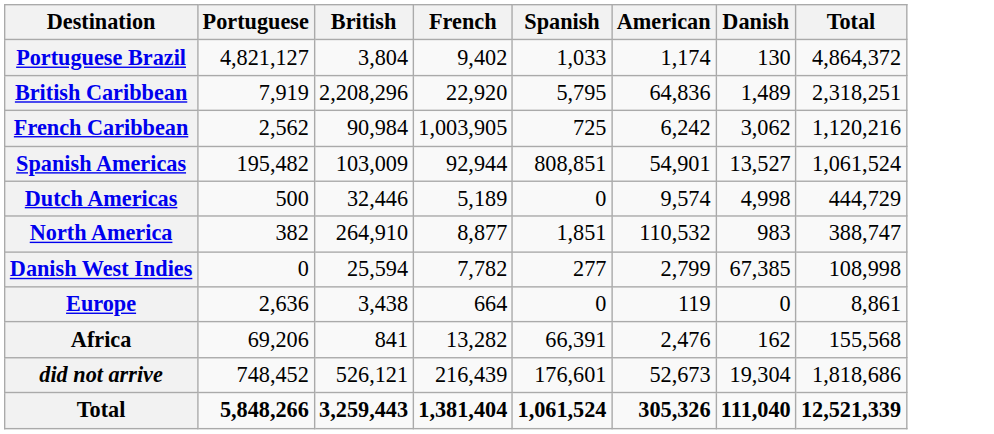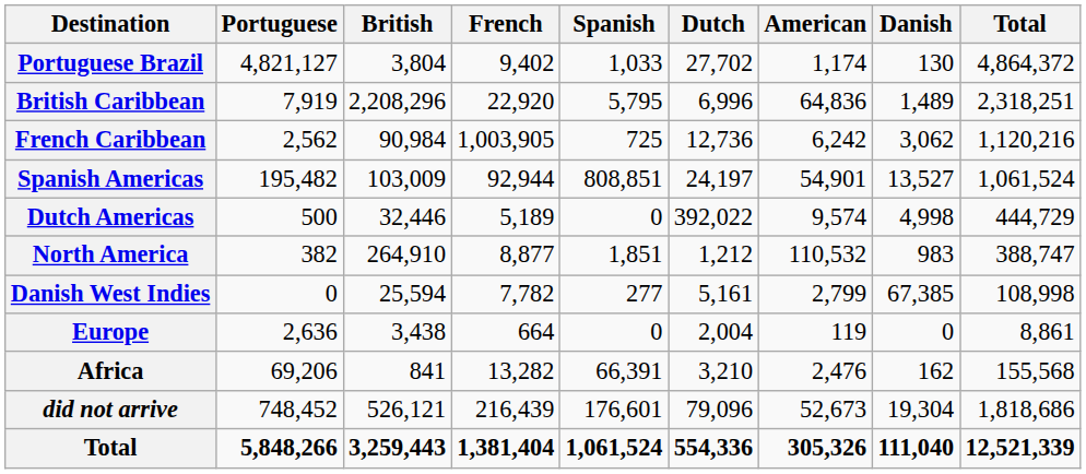 <table class="wikitable sortable" style="text-align:right;">
 <tr>
 <th scope="col">Destination</th>
 <th scope="col">Portuguese</th>
 <th scope="col">British</th>
 <th scope="col">French</th>
 <th scope="col">Spanish</th>
+<th scope="col">Dutch</th>
 <th scope="col">American</th>
 <th scope="col">Danish</th>
 <th scope="col">Total</th>
 </tr>
 <tr>
 <th scope="row"><a href='#'>Portuguese Brazil</a></th>
 <td>4,821,127</td>
 <td>3,804</td>
 <td>9,402</td>
 <td>1,033</td>
+<td>27,702</td>
 <td>1,174</td>
 <td>130</td>
 <td>4,864,372</td>
 </tr>
 <tr>
 <th scope="row"><a href='#'>British Caribbean</a></th>
 <td>7,919</td>
 <td>2,208,296</td>
 <td>22,920</td>
 <td>5,795</td>
+<td>6,996</td>
 <td>64,836</td>
 <td>1,489</td>
 <td>2,318,251</td>
 </tr>
 <tr>
 <th scope="row"><a href='#'>French Caribbean</a></th>
 <td>2,562</td>
 <td>90,984</td>
 <td>1,003,905</td>
 <td>725</td>
+<td>12,736</td>
 <td>6,242</td>
 <td>3,062</td>
 <td>1,120,216</td>
 </tr>
 <tr>
 <th scope="row"><a href='#'>Spanish Americas</a></th>
 <td>195,482</td>
 <td>103,009</td>
 <td>92,944</td>
 <td>808,851</td>
+<td>24,197</td>
 <td>54,901</td>
 <td>13,527</td>
 <td>1,061,524</td>
 </tr>
 <tr>
 <th scope="row"><a href='#'>Dutch Americas</a></th>
 <td>500</td>
 <td>32,446</td>
 <td>5,189</td>
 <td>0</td>
+<td>392,022</td>
 <td>9,574</td>
 <td>4,998</td>
 <td>444,729</td>
 </tr>
 <tr>
 <th scope="row"><a href='#'>North America</a></th>
 <td>382</td>
 <td>264,910</td>
 <td>8,877</td>
 <td>1,851</td>
+<td>1,212</td>
 <td>110,532</td>
 <td>983</td>
 <td>388,747</td>
 </tr>
 <tr>
 <th scope="row"><a href='#'>Danish West Indies</a></th>
 <td>0</td>
 <td>25,594</td>
 <td>7,782</td>
 <td>277</td>
+<td>5,161</td>
 <td>2,799</td>
 <td>67,385</td>
 <td>108,998</td>
 </tr>
 <tr>
 <th scope="row"><a href='#'>Europe</a></th>
 <td>2,636</td>
 <td>3,438</td>
 <td>664</td>
 <td>0</td>
+<td>2,004</td>
 <td>119</td>
 <td>0</td>
 <td>8,861</td>
 </tr>
 <tr>
 <th scope="row">Africa</th>
 <td>69,206</td>
 <td>841</td>
 <td>13,282</td>
 <td>66,391</td>
+<td>3,210</td>
 <td>2,476</td>
 <td>162</td>
 <td>155,568</td>
 </tr>
 <tr>
 <th scope="row"><em>did not arrive</em></th>
 <td>748,452</td>
 <td>526,121</td>
 <td>216,439</td>
 <td>176,601</td>
+<td>79,096</td>
 <td>52,673</td>
 <td>19,304</td>
 <td>1,818,686</td>
 </tr>
 <tr style="font-weight:bold;">
 <th scope="row"><strong>Total</strong></th>
 <td>5,848,266</td>
 <td>3,259,443</td>
 <td>1,381,404</td>
 <td>1,061,524</td>
+<td>554,336</td>
 <td>305,326</td>
 <td>111,040</td>
 <td>12,521,339</td>
 </tr>
 </table>
